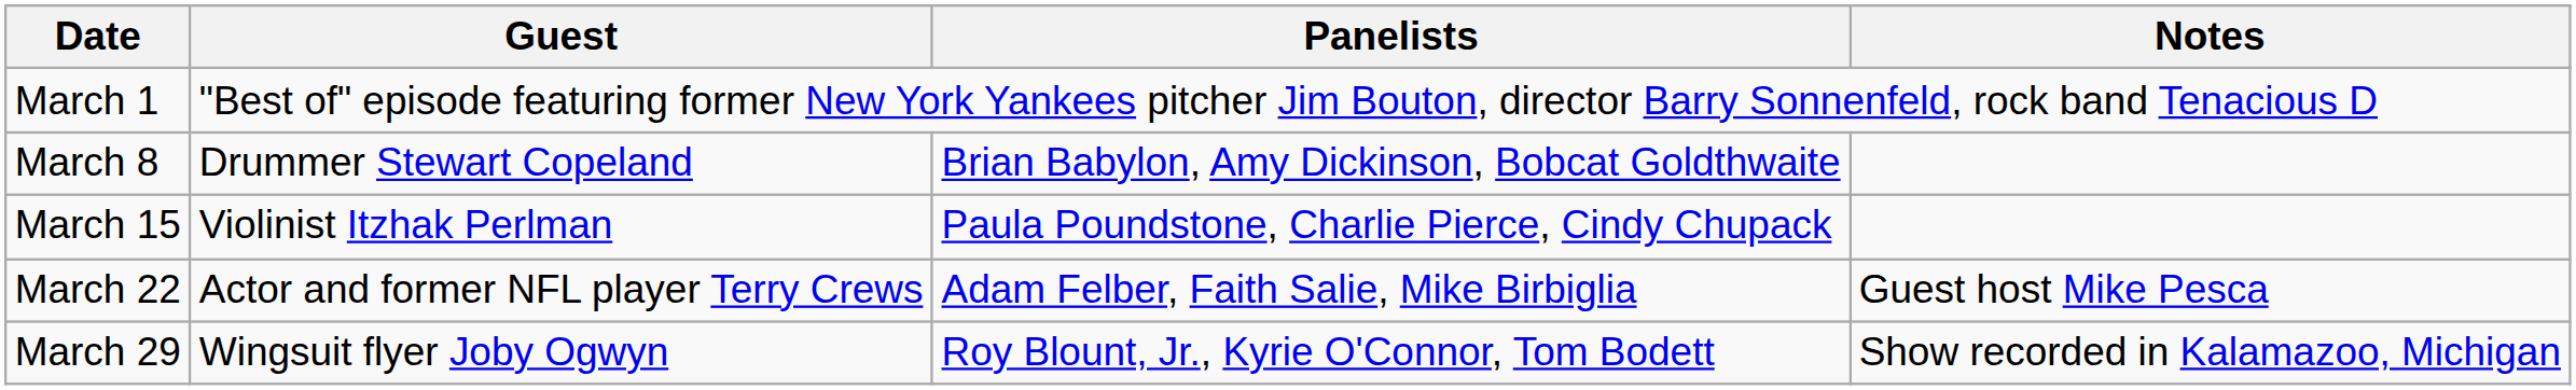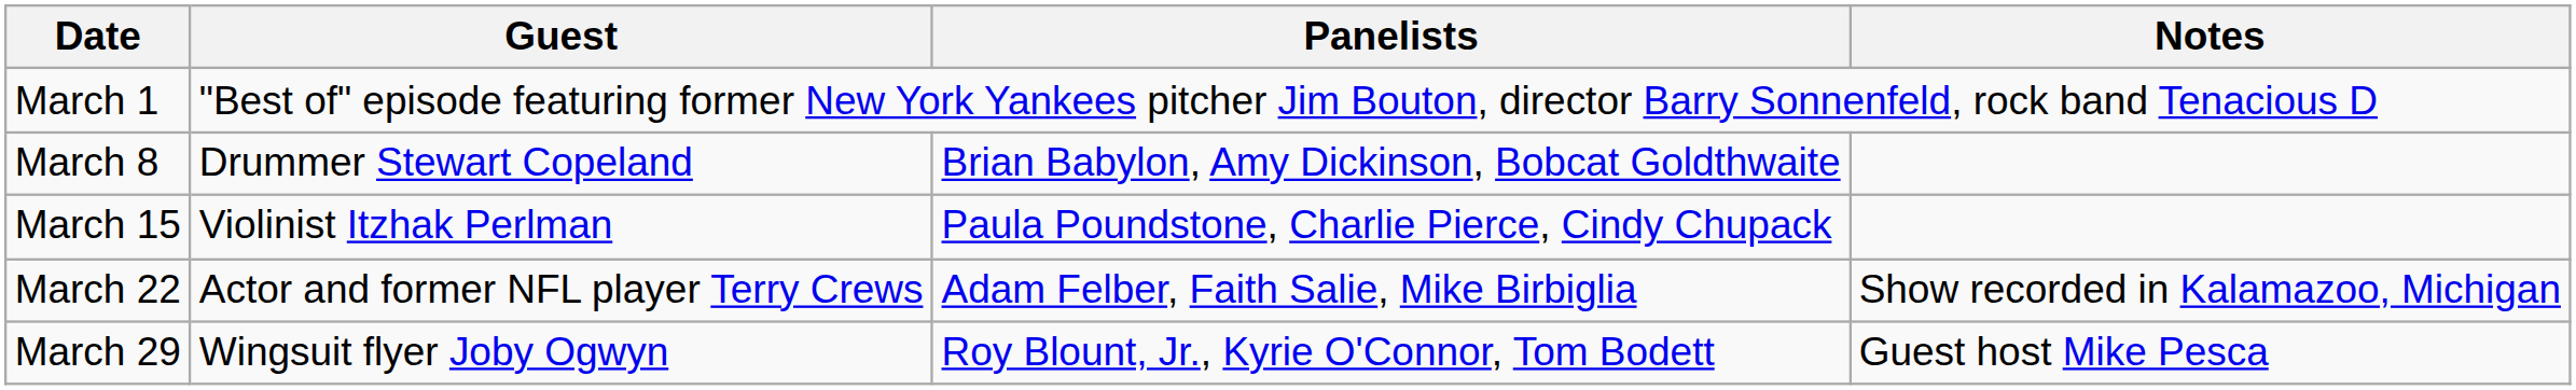 <table class="wikitable">
 <tr>
 <th>Date</th>
 <th>Guest</th>
 <th>Panelists</th>
 <th>Notes</th>
 </tr>
 <tr>
 <td>March 1</td>
 <td colspan="3">"Best of" episode featuring former <a href='#'>New York Yankees</a> pitcher <a href='#'>Jim Bouton</a>, director <a href='#'>Barry Sonnenfeld</a>, rock band <a href='#'>Tenacious D</a></td>
 </tr>
 <tr>
 <td>March 8</td>
 <td>Drummer <a href='#'>Stewart Copeland</a></td>
 <td><a href='#'>Brian Babylon</a>, <a href='#'>Amy Dickinson</a>, <a href='#'>Bobcat Goldthwaite</a></td>
 <td></td>
 </tr>
 <tr>
 <td>March 15</td>
 <td>Violinist <a href='#'>Itzhak Perlman</a></td>
 <td><a href='#'>Paula Poundstone</a>, <a href='#'>Charlie Pierce</a>, <a href='#'>Cindy Chupack</a></td>
 <td></td>
 </tr>
 <tr>
 <td>March 22</td>
 <td>Actor and former NFL player <a href='#'>Terry Crews</a></td>
 <td><a href='#'>Adam Felber</a>, <a href='#'>Faith Salie</a>, <a href='#'>Mike Birbiglia</a></td>
-<td>Guest host <a href='#'>Mike Pesca</a></td>
+<td>Show recorded in <a href='#'>Kalamazoo, Michigan</a></td>
 </tr>
 <tr>
 <td>March 29</td>
 <td>Wingsuit flyer <a href='#'>Joby Ogwyn</a></td>
 <td><a href='#'>Roy Blount, Jr.</a>, <a href='#'>Kyrie O'Connor</a>, <a href='#'>Tom Bodett</a></td>
-<td>Show recorded in <a href='#'>Kalamazoo, Michigan</a></td>
+<td>Guest host <a href='#'>Mike Pesca</a></td>
 </tr>
 </table>
